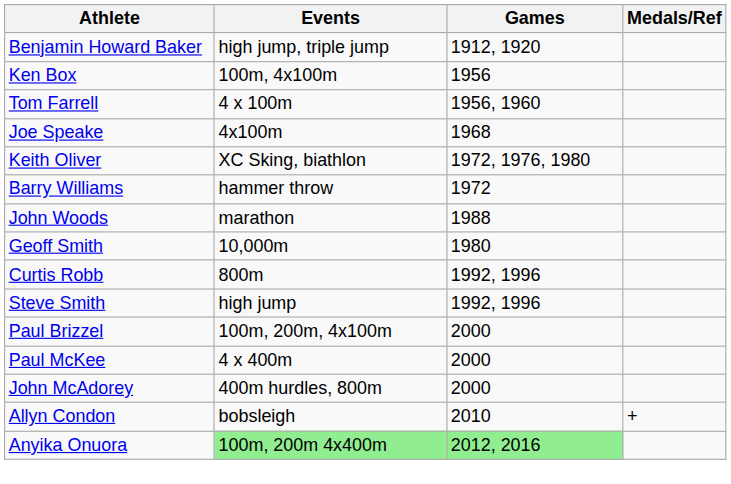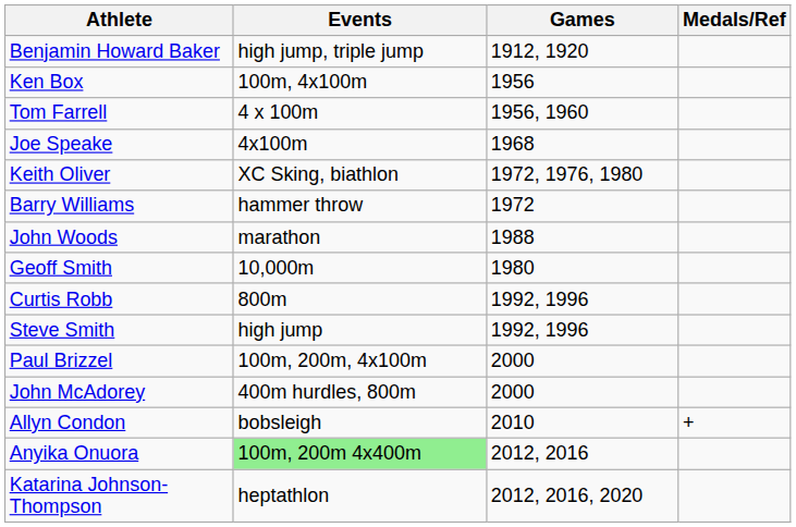 <table class="wikitable">
 <tr>
 <th width=180>Athlete</th>
 <th width=200>Events</th>
 <th width=150>Games</th>
 <th width=80>Medals/Ref</th>
 </tr>
 <tr>
 <td><a href='#'>Benjamin Howard Baker</a></td>
 <td>high jump, triple jump</td>
 <td>1912, 1920</td>
 <td></td>
 </tr>
 <tr>
 <td><a href='#'>Ken Box</a></td>
 <td>100m, 4x100m</td>
 <td>1956</td>
 <td></td>
 </tr>
 <tr>
 <td><a href='#'>Tom Farrell</a></td>
 <td>4 x 100m</td>
 <td>1956, 1960</td>
 <td></td>
 </tr>
 <tr>
 <td><a href='#'>Joe Speake</a></td>
 <td>4x100m</td>
 <td>1968</td>
 <td></td>
 </tr>
 <tr>
 <td><a href='#'>Keith Oliver</a></td>
 <td>XC Sking, biathlon</td>
 <td>1972, 1976, 1980</td>
 <td></td>
 </tr>
 <tr>
 <td><a href='#'>Barry Williams</a></td>
 <td>hammer throw</td>
 <td>1972</td>
 <td></td>
 </tr>
 <tr>
 <td> <a href='#'>John Woods</a></td>
 <td>marathon</td>
 <td>1988</td>
 <td></td>
 </tr>
 <tr>
 <td><a href='#'>Geoff Smith</a></td>
 <td>10,000m</td>
 <td>1980</td>
 <td></td>
 </tr>
 <tr>
 <td><a href='#'>Curtis Robb</a></td>
 <td>800m</td>
 <td>1992, 1996</td>
 <td></td>
 </tr>
 <tr>
 <td><a href='#'>Steve Smith</a></td>
 <td>high jump</td>
 <td>1992, 1996</td>
 <td></td>
 </tr>
 <tr>
 <td> <a href='#'>Paul Brizzel</a></td>
 <td>100m, 200m, 4x100m</td>
 <td>2000</td>
 <td></td>
 </tr>
 <tr>
-<td> <a href='#'>Paul McKee</a></td>
-<td>4 x 400m</td>
-<td>2000</td>
-<td></td>
-</tr>
-<tr>
 <td> <a href='#'>John McAdorey</a></td>
 <td>400m hurdles, 800m</td>
 <td>2000</td>
 <td></td>
 </tr>
 <tr>
 <td><a href='#'>Allyn Condon</a></td>
 <td>bobsleigh</td>
 <td>2010</td>
 <td>+</td>
 </tr>
 <tr>
 <td><a href='#'>Anyika Onuora</a></td>
 <td style="background: lightgreen;">100m, 200m 4x400m</td>
-<td style="background: lightgreen;">2012, 2016</td>
+<td>2012, 2016</td>
+<td></td>
+</tr>
+<tr>
+<td><a href='#'>Katarina Johnson-Thompson</a></td>
+<td>heptathlon</td>
+<td>2012, 2016, 2020</td>
 <td></td>
 </tr>
 </table>
